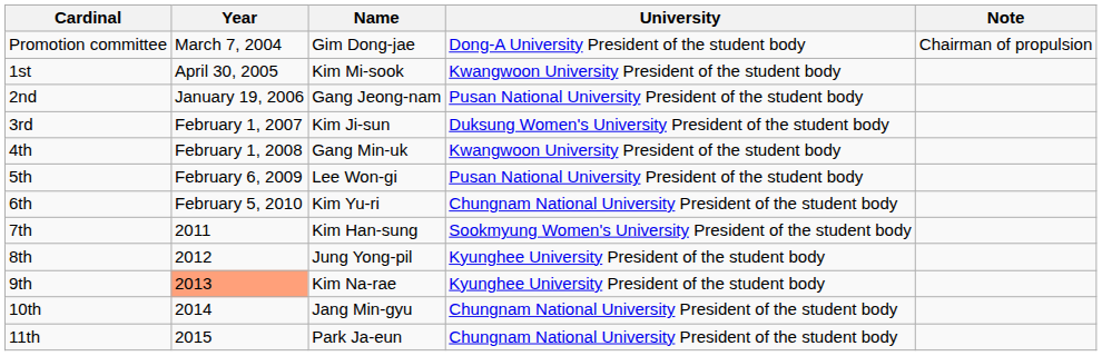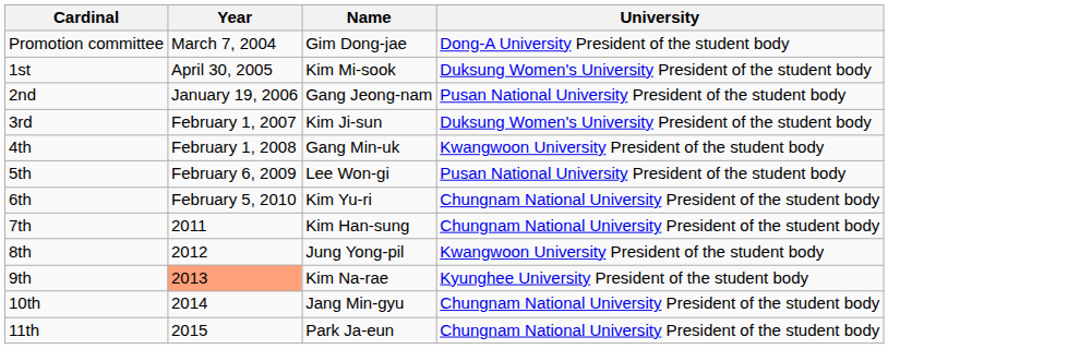 <table class="wikitable">
 <tr>
 <th>Cardinal</th>
 <th>Year</th>
 <th>Name</th>
 <th>University</th>
-<th>Note</th>
 </tr>
 <tr>
 <td>Promotion committee</td>
 <td>March 7, 2004</td>
 <td>Gim Dong-jae</td>
 <td><a href='#'>Dong-A University</a> President of the student body</td>
-<td>Chairman of propulsion</td>
 </tr>
 <tr>
 <td>1st</td>
 <td>April 30, 2005</td>
 <td>Kim Mi-sook</td>
-<td><a href='#'>Kwangwoon University</a>  President of the student body</td>
-<td></td>
+<td><a href='#'>Duksung Women's University</a>  President of the student body</td>
 </tr>
 <tr>
 <td>2nd</td>
 <td>January 19, 2006</td>
 <td>Gang Jeong-nam</td>
 <td><a href='#'>Pusan National University</a>  President of the student body</td>
-<td></td>
 </tr>
 <tr>
 <td>3rd</td>
 <td>February 1, 2007</td>
 <td>Kim Ji-sun</td>
 <td><a href='#'>Duksung Women's University</a>  President of the student body</td>
-<td></td>
 </tr>
 <tr>
 <td>4th</td>
 <td>February 1, 2008</td>
 <td>Gang Min-uk</td>
 <td><a href='#'>Kwangwoon University</a>  President of the student body</td>
-<td></td>
 </tr>
 <tr>
 <td>5th</td>
 <td>February 6, 2009</td>
 <td>Lee Won-gi</td>
 <td><a href='#'>Pusan National University</a>  President of the student body</td>
-<td></td>
 </tr>
 <tr>
 <td>6th</td>
 <td>February 5, 2010</td>
 <td>Kim Yu-ri</td>
 <td><a href='#'>Chungnam National University</a>  President of the student body</td>
-<td></td>
 </tr>
 <tr>
 <td>7th</td>
 <td>2011</td>
 <td>Kim Han-sung</td>
-<td><a href='#'>Sookmyung Women's University</a>  President of the student body</td>
-<td></td>
+<td><a href='#'>Chungnam National University</a>  President of the student body</td>
 </tr>
 <tr>
 <td>8th</td>
 <td>2012</td>
 <td>Jung Yong-pil</td>
-<td><a href='#'>Kyunghee University</a>  President of the student body</td>
-<td></td>
+<td><a href='#'>Kwangwoon University</a>  President of the student body</td>
 </tr>
 <tr>
 <td>9th</td>
 <td style="background: lightsalmon;">2013</td>
 <td>Kim Na-rae</td>
 <td><a href='#'>Kyunghee University</a>  President of the student body</td>
-<td></td>
 </tr>
 <tr>
 <td>10th</td>
 <td>2014</td>
 <td>Jang Min-gyu</td>
 <td><a href='#'>Chungnam National University</a>  President of the student body</td>
-<td></td>
 </tr>
 <tr>
 <td>11th</td>
 <td>2015</td>
 <td>Park Ja-eun</td>
 <td><a href='#'>Chungnam National University</a>  President of the student body</td>
-<td></td>
 </tr>
 </table>
